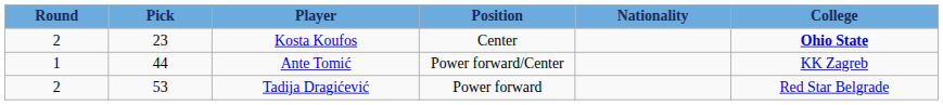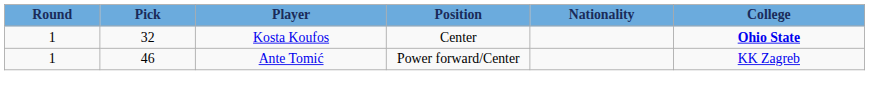 <table class="wikitable sortable sortable">
 <tr>
 <th style="background:#6babdd; color:#1a2b5a" width="10%">Round</th>
 <th style="background:#6babdd; color:#1a2b5a" width="10%">Pick</th>
 <th style="background:#6babdd; color:#1a2b5a" width="20%">Player</th>
 <th style="background:#6babdd; color:#1a2b5a" width="15%">Position</th>
 <th style="background:#6babdd; color:#1a2b5a" width="15%">Nationality</th>
 <th style="background:#6babdd; color:#1a2b5a" width="20%">College</th>
 </tr>
 <tr style="text-align: center">
-<td>2</td>
-<td>23</td>
+<td>1</td>
+<td>32</td>
 <td><a href='#'>Kosta Koufos</a></td>
 <td>Center</td>
 <td></td>
 <td><strong><a href='#'>Ohio State</a></strong></td>
 </tr>
 <tr style="text-align: center">
 <td>1</td>
-<td>44</td>
+<td>46</td>
 <td><a href='#'>Ante Tomić</a></td>
 <td>Power forward/Center</td>
 <td></td>
 <td><a href='#'>KK Zagreb</a></td>
 </tr>
-<tr style="text-align: center">
-<td>2</td>
-<td>53</td>
-<td><a href='#'>Tadija Dragićević</a></td>
-<td>Power forward</td>
-<td></td>
-<td><a href='#'>Red Star Belgrade</a></td>
-</tr>
 </table>
